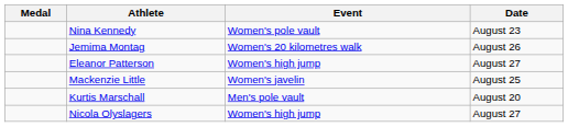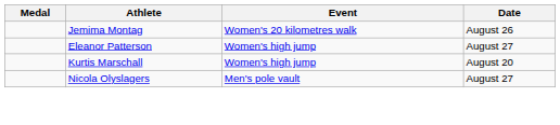 <table class="wikitable" style="font-size:90%" width=60%>
 <tr>
 <th>Medal</th>
 <th>Athlete</th>
 <th>Event</th>
 <th>Date</th>
-</tr>
-<tr>
-<td></td>
-<td><a href='#'>Nina Kennedy</a></td>
-<td><a href='#'>Women's pole vault</a></td>
-<td>August 23</td>
 </tr>
 <tr>
 <td></td>
 <td><a href='#'>Jemima Montag</a></td>
 <td><a href='#'>Women's 20 kilometres walk</a></td>
 <td>August 26</td>
 </tr>
 <tr>
 <td></td>
 <td><a href='#'>Eleanor Patterson</a></td>
 <td><a href='#'>Women's high jump</a></td>
 <td>August 27</td>
 </tr>
 <tr>
 <td></td>
-<td><a href='#'>Mackenzie Little</a></td>
-<td><a href='#'>Women's javelin</a></td>
-<td>August 25</td>
-</tr>
-<tr>
-<td></td>
 <td><a href='#'>Kurtis Marschall</a></td>
-<td><a href='#'>Men's pole vault</a></td>
+<td><a href='#'>Women's high jump</a></td>
 <td>August 20</td>
 </tr>
 <tr>
 <td></td>
 <td><a href='#'>Nicola Olyslagers</a></td>
-<td><a href='#'>Women's high jump</a></td>
+<td><a href='#'>Men's pole vault</a></td>
 <td>August 27</td>
 </tr>
 </table>
